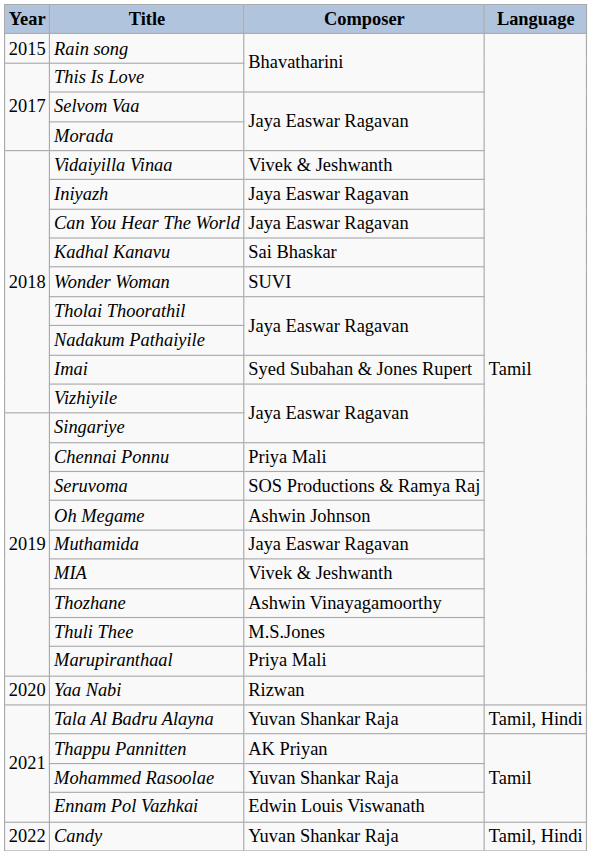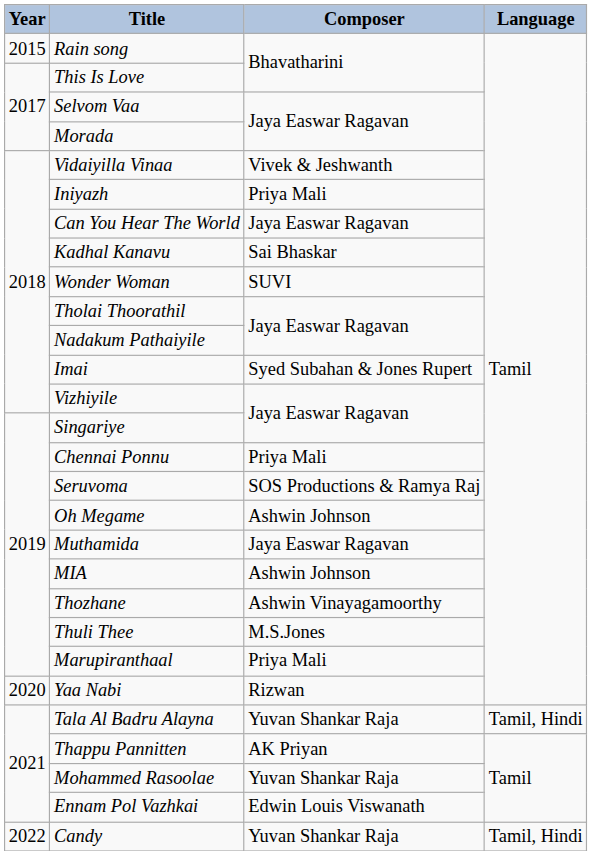 <table class="wikitable sortable">
 <tr>
 <th style="background:#B0C4DE;">Year</th>
 <th style="background:#B0C4DE;">Title</th>
 <th style="background:#B0C4DE;">Composer</th>
 <th style="background:#B0C4DE;">Language</th>
 </tr>
 <tr>
 <td>2015</td>
 <td><em>Rain song</em></td>
 <td rowspan="2">Bhavatharini</td>
 <td rowspan="23">Tamil</td>
 </tr>
 <tr>
 <td rowspan="3">2017</td>
 <td><em>This Is Love</em></td>
 </tr>
 <tr>
 <td><em>Selvom Vaa</em></td>
 <td rowspan="2">Jaya Easwar Ragavan</td>
 </tr>
 <tr>
 <td><em>Morada</em></td>
 </tr>
 <tr>
 <td rowspan="9">2018</td>
 <td><em>Vidaiyilla Vinaa</em></td>
 <td>Vivek & Jeshwanth</td>
 </tr>
 <tr>
 <td><em>Iniyazh</em></td>
-<td>Jaya Easwar Ragavan</td>
+<td>Priya Mali</td>
 </tr>
 <tr>
 <td><em>Can You Hear The World</em></td>
 <td>Jaya Easwar Ragavan</td>
 </tr>
 <tr>
 <td><em>Kadhal Kanavu</em></td>
 <td>Sai Bhaskar</td>
 </tr>
 <tr>
 <td><em>Wonder Woman</em></td>
 <td>SUVI</td>
 </tr>
 <tr>
 <td><em>Tholai Thoorathil</em></td>
 <td rowspan="2">Jaya Easwar Ragavan</td>
 </tr>
 <tr>
 <td><em>Nadakum Pathaiyile</em></td>
 </tr>
 <tr>
 <td><em>Imai</em></td>
 <td>Syed Subahan & Jones Rupert</td>
 </tr>
 <tr>
 <td><em>Vizhiyile</em></td>
 <td rowspan="2">Jaya Easwar Ragavan</td>
 </tr>
 <tr>
 <td rowspan="9">2019</td>
 <td><em>Singariye</em></td>
 </tr>
 <tr>
 <td><em>Chennai Ponnu</em></td>
 <td>Priya Mali</td>
 </tr>
 <tr>
 <td><em>Seruvoma</em></td>
 <td>SOS Productions & Ramya Raj</td>
 </tr>
 <tr>
 <td><em>Oh Megame</em></td>
 <td>Ashwin Johnson</td>
 </tr>
 <tr>
 <td><em>Muthamida</em></td>
 <td>Jaya Easwar Ragavan</td>
 </tr>
 <tr>
 <td><em>MIA</em></td>
-<td>Vivek & Jeshwanth</td>
+<td>Ashwin Johnson</td>
 </tr>
 <tr>
 <td><em>Thozhane</em></td>
 <td>Ashwin Vinayagamoorthy</td>
 </tr>
 <tr>
 <td><em>Thuli Thee</em></td>
 <td>M.S.Jones</td>
 </tr>
 <tr>
 <td><em>Marupiranthaal</em></td>
 <td>Priya Mali</td>
 </tr>
 <tr>
 <td>2020</td>
 <td><em>Yaa Nabi</em></td>
 <td>Rizwan</td>
 </tr>
 <tr>
 <td rowspan="4">2021</td>
 <td><em>Tala Al Badru Alayna</em></td>
 <td>Yuvan Shankar Raja</td>
 <td>Tamil, Hindi</td>
 </tr>
 <tr>
 <td><em>Thappu Pannitten</em></td>
 <td>AK Priyan</td>
 <td rowspan="3">Tamil</td>
 </tr>
 <tr>
 <td><em>Mohammed Rasoolae</em></td>
 <td>Yuvan Shankar Raja</td>
 </tr>
 <tr>
 <td><em>Ennam Pol Vazhkai</em></td>
 <td>Edwin Louis Viswanath</td>
 </tr>
 <tr>
 <td>2022</td>
 <td><em>Candy</em></td>
 <td>Yuvan Shankar Raja</td>
 <td>Tamil, Hindi</td>
 </tr>
 </table>
